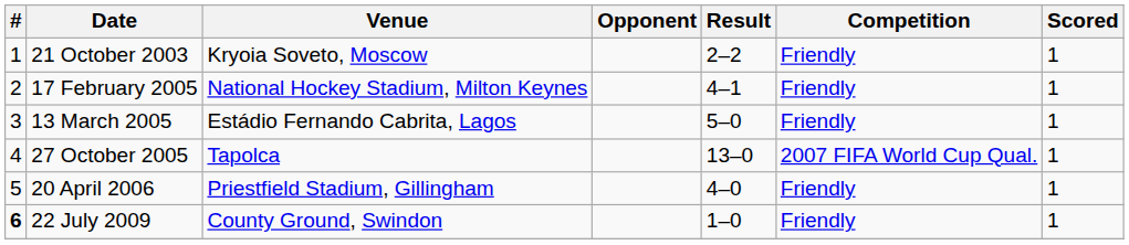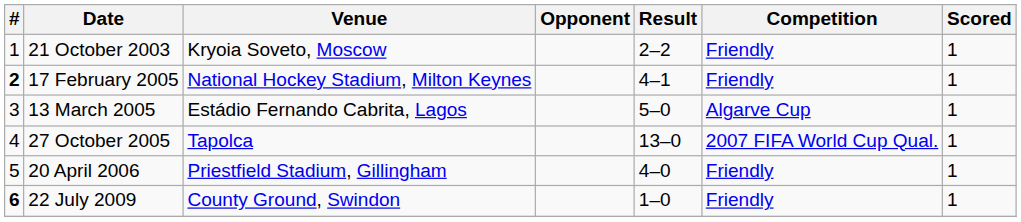 <table class="wikitable">
 <tr>
 <th>#</th>
 <th>Date</th>
 <th>Venue</th>
 <th>Opponent</th>
 <th>Result</th>
 <th>Competition</th>
 <th>Scored</th>
 </tr>
 <tr>
 <td>1</td>
 <td>21 October 2003</td>
 <td>Kryoia Soveto, <a href='#'>Moscow</a></td>
 <td></td>
 <td>2–2</td>
 <td><a href='#'>Friendly</a></td>
 <td>1</td>
 </tr>
 <tr>
-<td>2</td>
+<td><strong>2</strong></td>
 <td>17 February 2005</td>
 <td><a href='#'>National Hockey Stadium</a>, <a href='#'>Milton Keynes</a></td>
 <td></td>
 <td>4–1</td>
 <td><a href='#'>Friendly</a></td>
 <td>1</td>
 </tr>
 <tr>
 <td>3</td>
 <td>13 March 2005</td>
 <td>Estádio Fernando Cabrita, <a href='#'>Lagos</a></td>
 <td></td>
 <td>5–0</td>
-<td><a href='#'>Friendly</a></td>
+<td><a href='#'>Algarve Cup</a></td>
 <td>1</td>
 </tr>
 <tr>
 <td>4</td>
 <td>27 October 2005</td>
 <td><a href='#'>Tapolca</a></td>
 <td></td>
 <td>13–0</td>
 <td><a href='#'>2007 FIFA World Cup Qual.</a></td>
 <td>1</td>
 </tr>
 <tr>
 <td>5</td>
 <td>20 April 2006</td>
 <td><a href='#'>Priestfield Stadium</a>, <a href='#'>Gillingham</a></td>
 <td></td>
 <td>4–0</td>
 <td><a href='#'>Friendly</a></td>
 <td>1</td>
 </tr>
 <tr>
 <td><strong>6</strong></td>
 <td>22 July 2009</td>
 <td><a href='#'>County Ground</a>, <a href='#'>Swindon</a></td>
 <td></td>
 <td>1–0</td>
 <td><a href='#'>Friendly</a></td>
 <td>1</td>
 </tr>
 <tr>
 </tr>
 </table>
